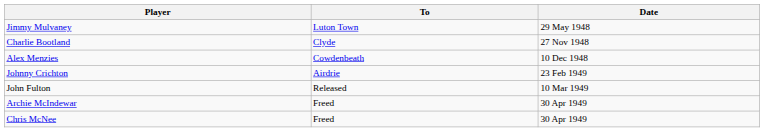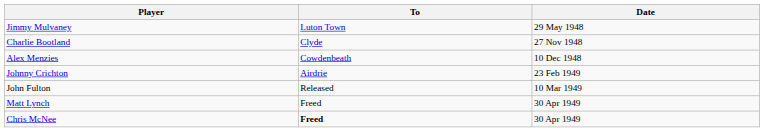 <table class="wikitable" style="text-align:center; font-size:95%;width:98%; text-align:left">
 <tr>
 <th>Player</th>
 <th>To</th>
 <th>Date</th>
 </tr>
 <tr>
 <td> <a href='#'>Jimmy Mulvaney</a></td>
 <td> <a href='#'>Luton Town</a></td>
 <td>29 May 1948</td>
 </tr>
 <tr>
 <td> <a href='#'>Charlie Bootland</a></td>
 <td> <a href='#'>Clyde</a></td>
 <td>27 Nov 1948</td>
 </tr>
 <tr>
 <td> <a href='#'>Alex Menzies</a></td>
 <td> <a href='#'>Cowdenbeath</a></td>
 <td>10 Dec 1948</td>
 </tr>
 <tr>
 <td> <a href='#'>Johnny Crichton</a></td>
 <td> <a href='#'>Airdrie</a></td>
 <td>23 Feb 1949</td>
 </tr>
 <tr>
 <td> John Fulton</td>
 <td> Released</td>
 <td>10 Mar 1949</td>
 </tr>
 <tr>
-<td> <a href='#'>Archie McIndewar</a></td>
+<td> <a href='#'>Matt Lynch</a></td>
 <td> Freed</td>
 <td>30 Apr 1949</td>
 </tr>
 <tr>
 <td> <a href='#'>Chris McNee</a></td>
-<td> Freed</td>
+<td><strong> Freed</strong></td>
 <td>30 Apr 1949</td>
 </tr>
 </table>
